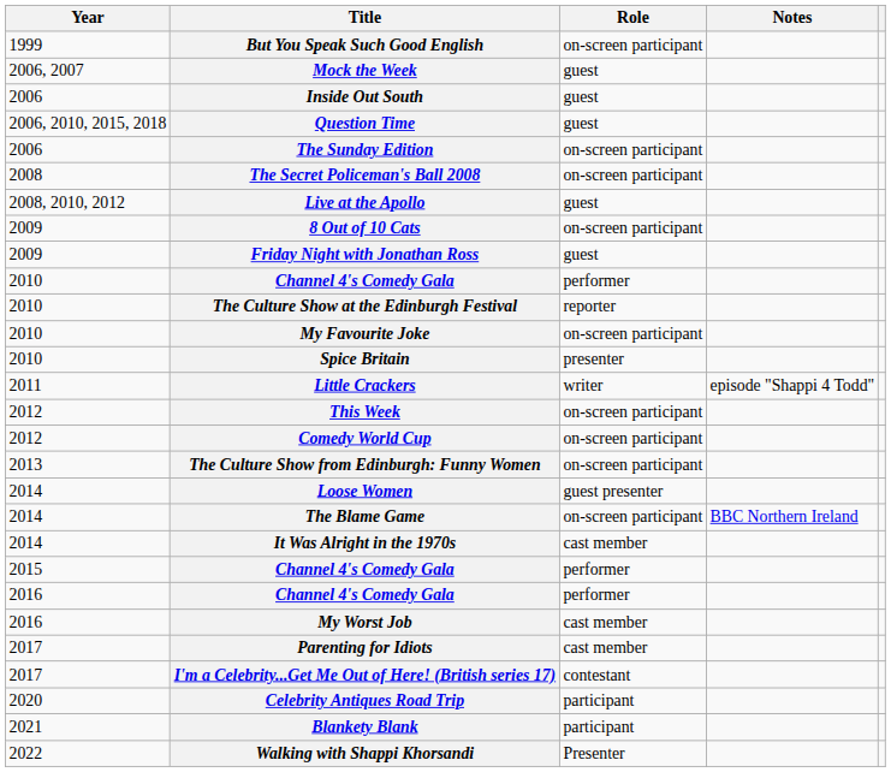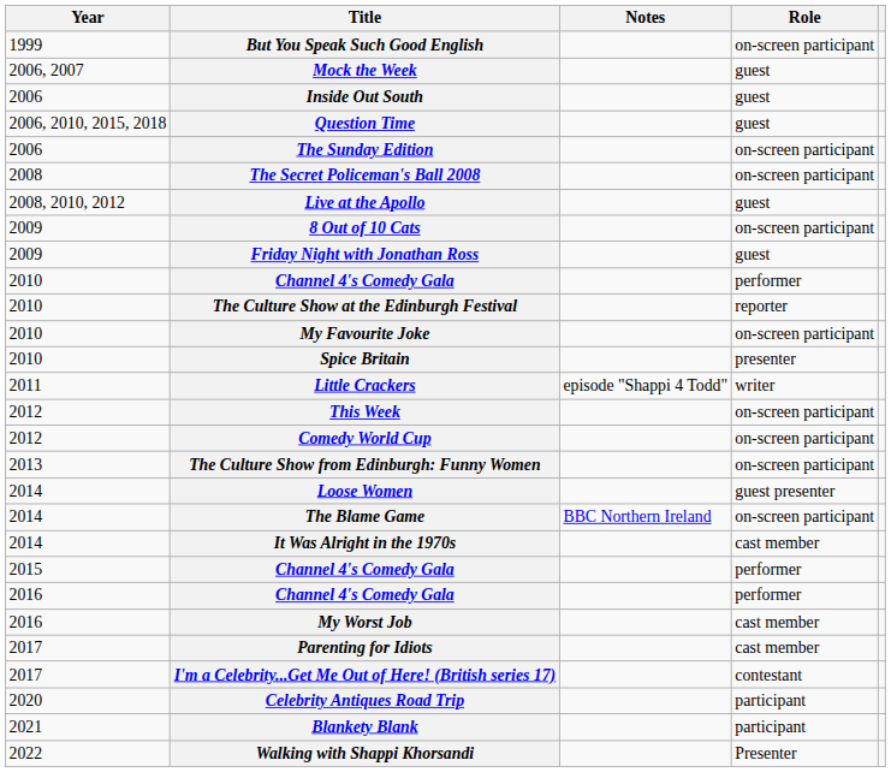 <table class="wikitable sortable">
 <tr>
 <th scope=row>Year</th>
 <th scope=row>Title</th>
+<th scope=row>Notes</th>
 <th scope=row>Role</th>
-<th scope=row>Notes</th>
 <th scope=row class="unsortable"></th>
 </tr>
 <tr>
 <td>1999</td>
 <th scope=row><em>But You Speak Such Good English</em></th>
+<td></td>
 <td>on-screen participant</td>
-<td></td>
 <td align="center"></td>
 </tr>
 <tr>
 <td>2006, 2007</td>
 <th scope=row><em><a href='#'>Mock the Week</a></em></th>
+<td></td>
 <td>guest</td>
-<td></td>
 <td align="center"></td>
 </tr>
 <tr>
 <td>2006</td>
 <th scope=row><em>Inside Out South</em></th>
+<td></td>
 <td>guest</td>
-<td></td>
 <td align="center"></td>
 </tr>
 <tr>
 <td>2006, 2010, 2015, 2018</td>
 <th scope=row><em><a href='#'>Question Time</a></em></th>
+<td></td>
 <td>guest</td>
-<td></td>
 <td align="center"></td>
 </tr>
 <tr>
 <td>2006</td>
 <th scope=row><em><a href='#'>The Sunday Edition</a></em></th>
+<td></td>
 <td>on-screen participant</td>
-<td></td>
 <td align="center"></td>
 </tr>
 <tr>
 <td>2008</td>
 <th scope=row><em><a href='#'>The Secret Policeman's Ball 2008</a></em></th>
+<td></td>
 <td>on-screen participant</td>
-<td></td>
 <td align="center"></td>
 </tr>
 <tr>
 <td>2008, 2010, 2012</td>
 <th scope=row><em><a href='#'>Live at the Apollo</a></em></th>
+<td></td>
 <td>guest</td>
-<td></td>
 <td></td>
 </tr>
 <tr>
 <td>2009</td>
 <th scope=row><em><a href='#'>8 Out of 10 Cats</a></em></th>
+<td></td>
 <td>on-screen participant</td>
-<td></td>
 <td align="center"></td>
 </tr>
 <tr>
 <td>2009</td>
 <th scope=row><em><a href='#'>Friday Night with Jonathan Ross</a></em></th>
+<td></td>
 <td>guest</td>
-<td></td>
 <td align="center"></td>
 </tr>
 <tr>
 <td>2010</td>
 <th scope=row><em><a href='#'>Channel 4's Comedy Gala</a></em></th>
+<td></td>
 <td>performer</td>
-<td></td>
 <td align="center"></td>
 </tr>
 <tr>
 <td>2010</td>
 <th scope=row><em>The Culture Show at the Edinburgh Festival</em></th>
+<td></td>
 <td>reporter</td>
-<td></td>
 <td align="center"></td>
 </tr>
 <tr>
 <td>2010</td>
 <th scope=row><em>My Favourite Joke</em></th>
+<td></td>
 <td>on-screen participant</td>
-<td></td>
 <td align="center"></td>
 </tr>
 <tr>
 <td>2010</td>
 <th scope=row><em>Spice Britain</em></th>
+<td></td>
 <td>presenter</td>
-<td></td>
 <td align="center"></td>
 </tr>
 <tr>
 <td>2011</td>
 <th scope=row><em><a href='#'>Little Crackers</a></em></th>
+<td>episode "Shappi 4 Todd"</td>
 <td>writer</td>
-<td>episode "Shappi 4 Todd"</td>
 <td align="center"></td>
 </tr>
 <tr>
 <td>2012</td>
 <th scope=row><em><a href='#'>This Week</a></em></th>
+<td></td>
 <td>on-screen participant</td>
-<td></td>
 <td align="center"></td>
 </tr>
 <tr>
 <td>2012</td>
 <th scope=row><em><a href='#'>Comedy World Cup</a></em></th>
+<td></td>
 <td>on-screen participant</td>
-<td></td>
 <td align="center"></td>
 </tr>
 <tr>
 <td>2013</td>
 <th scope=row><em>The Culture Show from Edinburgh: Funny Women</em></th>
+<td></td>
 <td>on-screen participant</td>
-<td></td>
 <td align="center"></td>
 </tr>
 <tr>
 <td>2014</td>
 <th scope=row><em><a href='#'>Loose Women</a></em></th>
+<td></td>
 <td>guest presenter</td>
-<td></td>
 <td align="center"></td>
 </tr>
 <tr>
 <td>2014</td>
 <th scope=row><em>The Blame Game</em></th>
+<td><a href='#'>BBC Northern Ireland</a></td>
 <td>on-screen participant</td>
-<td><a href='#'>BBC Northern Ireland</a></td>
 <td align="center"></td>
 </tr>
 <tr>
 <td>2014</td>
 <th scope=row><em>It Was Alright in the 1970s</em></th>
+<td></td>
 <td>cast member</td>
-<td></td>
 <td align="center"></td>
 </tr>
 <tr>
 <td>2015</td>
 <th scope=row><em><a href='#'>Channel 4's Comedy Gala</a></em></th>
+<td></td>
 <td>performer</td>
-<td></td>
 <td align="center"></td>
 </tr>
 <tr>
 <td>2016</td>
 <th scope=row><em><a href='#'>Channel 4's Comedy Gala</a></em></th>
+<td></td>
 <td>performer</td>
-<td></td>
 <td align="center"></td>
 </tr>
 <tr>
 <td>2016</td>
 <th scope=row><em>My Worst Job</em></th>
+<td></td>
 <td>cast member</td>
-<td></td>
 <td align="center"></td>
 </tr>
 <tr>
 <td>2017</td>
 <th scope=row><em>Parenting for Idiots</em></th>
+<td></td>
 <td>cast member</td>
-<td></td>
 <td align="center"></td>
 </tr>
 <tr>
 <td>2017</td>
 <th scope=row><em><a href='#'>I'm a Celebrity...Get Me Out of Here! (British series 17)</a></em></th>
+<td></td>
 <td>contestant</td>
-<td></td>
 <td align="center"></td>
 </tr>
 <tr>
 <td>2020</td>
 <th scope=row><em><a href='#'>Celebrity Antiques Road Trip</a></em></th>
+<td></td>
 <td>participant</td>
-<td></td>
 <td align="center"></td>
 </tr>
 <tr>
 <td>2021</td>
 <th scope=row><em><a href='#'>Blankety Blank</a></em></th>
+<td></td>
 <td>participant</td>
-<td></td>
 <td align="center"></td>
 </tr>
 <tr>
 <td>2022</td>
 <th scope=row><em>Walking with Shappi Khorsandi</em></th>
+<td></td>
 <td>Presenter</td>
-<td></td>
 <td align="center"></td>
 </tr>
 </table>
